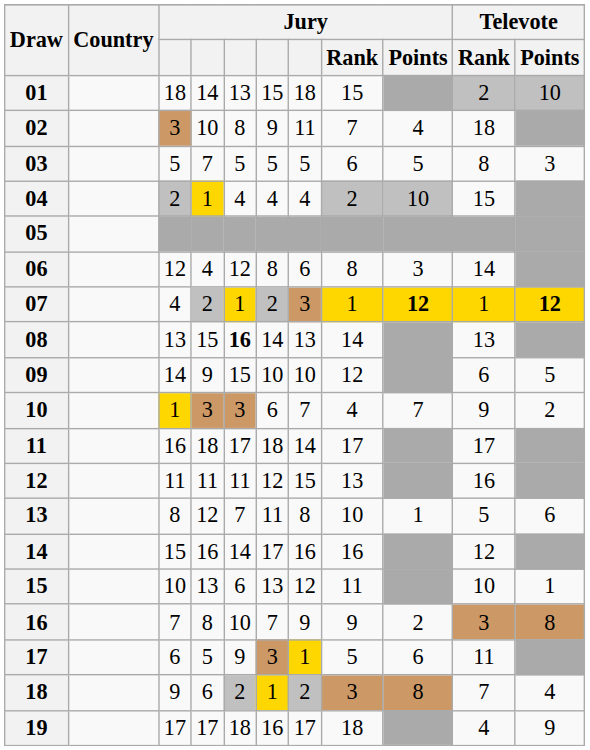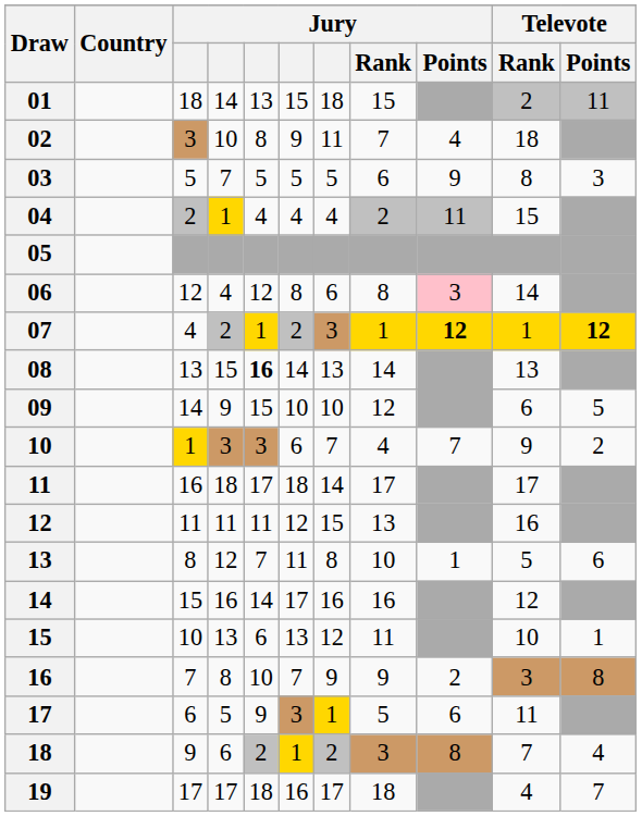 <table class="sortable wikitable collapsible plainrowheaders" style="text-align:center;">
 <tr>
 </tr>
 <tr>
 <th scope="col" rowspan="2">Draw</th>
 <th scope="col" rowspan="2">Country</th>
 <th scope="col" colspan="7">Jury</th>
 <th scope="col" colspan="2">Televote</th>
 </tr>
 <tr>
 <th scope="col"><small></small></th>
 <th scope="col"><small></small></th>
 <th scope="col"><small></small></th>
 <th scope="col"><small></small></th>
 <th scope="col"><small></small></th>
 <th scope="col">Rank</th>
 <th scope="col">Points</th>
 <th scope="col">Rank</th>
 <th scope="col">Points</th>
 </tr>
 <tr>
 <th scope="row" style="text-align:center;">01</th>
 <td style="text-align:left;"></td>
 <td>18</td>
 <td>14</td>
 <td>13</td>
 <td>15</td>
 <td>18</td>
 <td>15</td>
 <td style="background:#AAAAAA;"></td>
 <td style="background:silver;">2</td>
-<td style="background:silver;">10</td>
+<td style="background:silver;">11</td>
 </tr>
 <tr>
 <th scope="row" style="text-align:center;">02</th>
 <td style="text-align:left;"></td>
 <td style="background:#CC9966;">3</td>
 <td>10</td>
 <td>8</td>
 <td>9</td>
 <td>11</td>
 <td>7</td>
 <td>4</td>
 <td>18</td>
 <td style="background:#AAAAAA;"></td>
 </tr>
 <tr>
 <th scope="row" style="text-align:center;">03</th>
 <td style="text-align:left;"></td>
 <td>5</td>
 <td>7</td>
 <td>5</td>
 <td>5</td>
 <td>5</td>
 <td>6</td>
-<td>5</td>
+<td>9</td>
 <td>8</td>
 <td>3</td>
 </tr>
 <tr>
 <th scope="row" style="text-align:center;">04</th>
 <td style="text-align:left;"></td>
 <td style="background:silver;">2</td>
 <td style="background:gold;">1</td>
 <td>4</td>
 <td>4</td>
 <td>4</td>
 <td style="background:silver;">2</td>
-<td style="background:silver;">10</td>
+<td style="background:silver;">11</td>
 <td>15</td>
 <td style="background:#AAAAAA;"></td>
 </tr>
 <tr class="sortbottom">
 <th scope="row" style="text-align:center;">05</th>
 <td style="text-align:left;"></td>
 <td style="background:#AAAAAA;"></td>
 <td style="background:#AAAAAA;"></td>
 <td style="background:#AAAAAA;"></td>
 <td style="background:#AAAAAA;"></td>
 <td style="background:#AAAAAA;"></td>
 <td style="background:#AAAAAA;"></td>
 <td style="background:#AAAAAA;"></td>
 <td style="background:#AAAAAA;"></td>
 <td style="background:#AAAAAA;"></td>
 </tr>
 <tr>
 <th scope="row" style="text-align:center;">06</th>
 <td style="text-align:left;"></td>
 <td>12</td>
 <td>4</td>
 <td>12</td>
 <td>8</td>
 <td>6</td>
 <td>8</td>
-<td>3</td>
+<td style="background: pink;">3</td>
 <td>14</td>
 <td style="background:#AAAAAA;"></td>
 </tr>
 <tr>
 <th scope="row" style="text-align:center;">07</th>
 <td style="text-align:left;"></td>
 <td>4</td>
 <td style="background:silver;">2</td>
 <td style="background:gold;">1</td>
 <td style="background:silver;">2</td>
 <td style="background:#CC9966;">3</td>
 <td style="background:gold;">1</td>
 <td style="background:gold;"><strong>12</strong></td>
 <td style="background:gold;">1</td>
 <td style="background:gold;"><strong>12</strong></td>
 </tr>
 <tr>
 <th scope="row" style="text-align:center;">08</th>
 <td style="text-align:left;"></td>
 <td>13</td>
 <td>15</td>
 <td><strong>16</strong></td>
 <td>14</td>
 <td>13</td>
 <td>14</td>
 <td style="background:#AAAAAA;"></td>
 <td>13</td>
 <td style="background:#AAAAAA;"></td>
 </tr>
 <tr>
 <th scope="row" style="text-align:center;">09</th>
 <td style="text-align:left;"></td>
 <td>14</td>
 <td>9</td>
 <td>15</td>
 <td>10</td>
 <td>10</td>
 <td>12</td>
 <td style="background:#AAAAAA;"></td>
 <td>6</td>
 <td>5</td>
 </tr>
 <tr>
 <th scope="row" style="text-align:center;">10</th>
 <td style="text-align:left;"></td>
 <td style="background:gold;">1</td>
 <td style="background:#CC9966;">3</td>
 <td style="background:#CC9966;">3</td>
 <td>6</td>
 <td>7</td>
 <td>4</td>
 <td>7</td>
 <td>9</td>
 <td>2</td>
 </tr>
 <tr>
 <th scope="row" style="text-align:center;">11</th>
 <td style="text-align:left;"></td>
 <td>16</td>
 <td>18</td>
 <td>17</td>
 <td>18</td>
 <td>14</td>
 <td>17</td>
 <td style="background:#AAAAAA;"></td>
 <td>17</td>
 <td style="background:#AAAAAA;"></td>
 </tr>
 <tr>
 <th scope="row" style="text-align:center;">12</th>
 <td style="text-align:left;"></td>
 <td>11</td>
 <td>11</td>
 <td>11</td>
 <td>12</td>
 <td>15</td>
 <td>13</td>
 <td style="background:#AAAAAA;"></td>
 <td>16</td>
 <td style="background:#AAAAAA;"></td>
 </tr>
 <tr>
 <th scope="row" style="text-align:center;">13</th>
 <td style="text-align:left;"></td>
 <td>8</td>
 <td>12</td>
 <td>7</td>
 <td>11</td>
 <td>8</td>
 <td>10</td>
 <td>1</td>
 <td>5</td>
 <td>6</td>
 </tr>
 <tr>
 <th scope="row" style="text-align:center;">14</th>
 <td style="text-align:left;"></td>
 <td>15</td>
 <td>16</td>
 <td>14</td>
 <td>17</td>
 <td>16</td>
 <td>16</td>
 <td style="background:#AAAAAA;"></td>
 <td>12</td>
 <td style="background:#AAAAAA;"></td>
 </tr>
 <tr>
 <th scope="row" style="text-align:center;">15</th>
 <td style="text-align:left;"></td>
 <td>10</td>
 <td>13</td>
 <td>6</td>
 <td>13</td>
 <td>12</td>
 <td>11</td>
 <td style="background:#AAAAAA;"></td>
 <td>10</td>
 <td>1</td>
 </tr>
 <tr>
 <th scope="row" style="text-align:center;">16</th>
 <td style="text-align:left;"></td>
 <td>7</td>
 <td>8</td>
 <td>10</td>
 <td>7</td>
 <td>9</td>
 <td>9</td>
 <td>2</td>
 <td style="background:#CC9966;">3</td>
 <td style="background:#CC9966;">8</td>
 </tr>
 <tr>
 <th scope="row" style="text-align:center;">17</th>
 <td style="text-align:left;"></td>
 <td>6</td>
 <td>5</td>
 <td>9</td>
 <td style="background:#CC9966;">3</td>
 <td style="background:gold;">1</td>
 <td>5</td>
 <td>6</td>
 <td>11</td>
 <td style="background:#AAAAAA;"></td>
 </tr>
 <tr>
 <th scope="row" style="text-align:center;">18</th>
 <td style="text-align:left;"></td>
 <td>9</td>
 <td>6</td>
 <td style="background:silver;">2</td>
 <td style="background:gold;">1</td>
 <td style="background:silver;">2</td>
 <td style="background:#CC9966;">3</td>
 <td style="background:#CC9966;">8</td>
 <td>7</td>
 <td>4</td>
 </tr>
 <tr>
 <th scope="row" style="text-align:center;">19</th>
 <td style="text-align:left;"></td>
 <td>17</td>
 <td>17</td>
 <td>18</td>
 <td>16</td>
 <td>17</td>
 <td>18</td>
 <td style="background:#AAAAAA;"></td>
 <td>4</td>
-<td>9</td>
+<td>7</td>
 </tr>
 </table>
